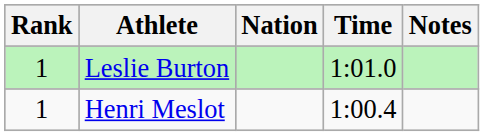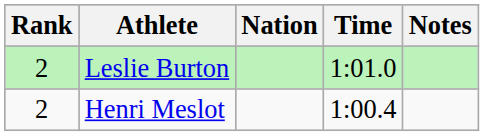 <table class="wikitable sortable" style="text-align:center">
 <tr>
 <th>Rank</th>
 <th>Athlete</th>
 <th>Nation</th>
 <th>Time</th>
 <th>Notes</th>
 </tr>
 <tr bgcolor=bbf3bb>
-<td>1</td>
+<td>2</td>
 <td align=left><a href='#'>Leslie Burton</a></td>
 <td align=left></td>
 <td data-sort-value=61.0>1:01.0</td>
 <td></td>
 </tr>
 <tr>
-<td>1</td>
+<td>2</td>
 <td align=left><a href='#'>Henri Meslot</a></td>
 <td align=left></td>
 <td data-sort-value=60.4>1:00.4</td>
 <td></td>
 </tr>
 </table>
